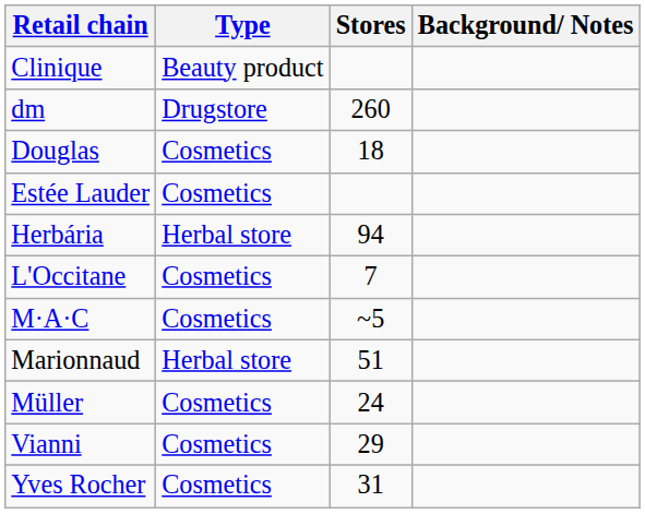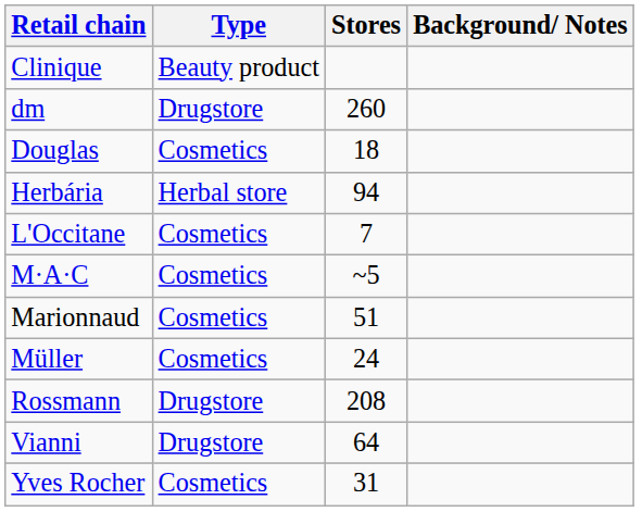 <table class="wikitable sortable">
 <tr>
 <th><a href='#'>Retail chain</a></th>
 <th><a href='#'>Type</a></th>
 <th>Stores</th>
 <th class=unsortable>Background/ Notes</th>
 </tr>
 <tr>
 <td><a href='#'>Clinique</a></td>
 <td><a href='#'>Beauty</a> product</td>
 <td style="text-align:center;"></td>
 <td></td>
 </tr>
 <tr>
 <td><a href='#'>dm</a></td>
 <td><a href='#'>Drugstore</a></td>
 <td style="text-align:center;">260</td>
 <td></td>
 </tr>
 <tr>
 <td><a href='#'>Douglas</a></td>
 <td><a href='#'>Cosmetics</a></td>
 <td style="text-align:center;">18</td>
 <td></td>
 </tr>
 <tr>
-<td><a href='#'>Estée Lauder</a></td>
-<td><a href='#'>Cosmetics</a></td>
-<td style="text-align:center;"></td>
-<td></td>
-</tr>
-<tr>
 <td><a href='#'>Herbária</a></td>
 <td><a href='#'>Herbal store</a></td>
 <td style="text-align:center;">94</td>
 <td></td>
 </tr>
 <tr>
 <td><a href='#'>L'Occitane</a></td>
 <td><a href='#'>Cosmetics</a></td>
 <td style="text-align:center;">7</td>
 <td></td>
 </tr>
 <tr>
 <td><a href='#'>M·A·C</a></td>
 <td><a href='#'>Cosmetics</a></td>
 <td style="text-align:center;">~5</td>
 <td></td>
 </tr>
 <tr>
 <td>Marionnaud</td>
-<td><a href='#'>Herbal store</a></td>
+<td><a href='#'>Cosmetics</a></td>
 <td style="text-align:center;">51</td>
 <td></td>
 </tr>
 <tr>
 <td><a href='#'>Müller</a></td>
 <td><a href='#'>Cosmetics</a></td>
 <td style="text-align:center;">24</td>
 <td></td>
 </tr>
 <tr>
+<td><a href='#'>Rossmann</a></td>
+<td><a href='#'>Drugstore</a></td>
+<td style="text-align:center;">208</td>
+<td></td>
+</tr>
+<tr>
 <td><a href='#'>Vianni</a></td>
-<td><a href='#'>Cosmetics</a></td>
-<td style="text-align:center;">29</td>
+<td><a href='#'>Drugstore</a></td>
+<td style="text-align:center;">64</td>
 <td></td>
 </tr>
 <tr>
 <td><a href='#'>Yves Rocher</a></td>
 <td><a href='#'>Cosmetics</a></td>
 <td style="text-align:center;">31</td>
 <td></td>
 </tr>
 </table>
